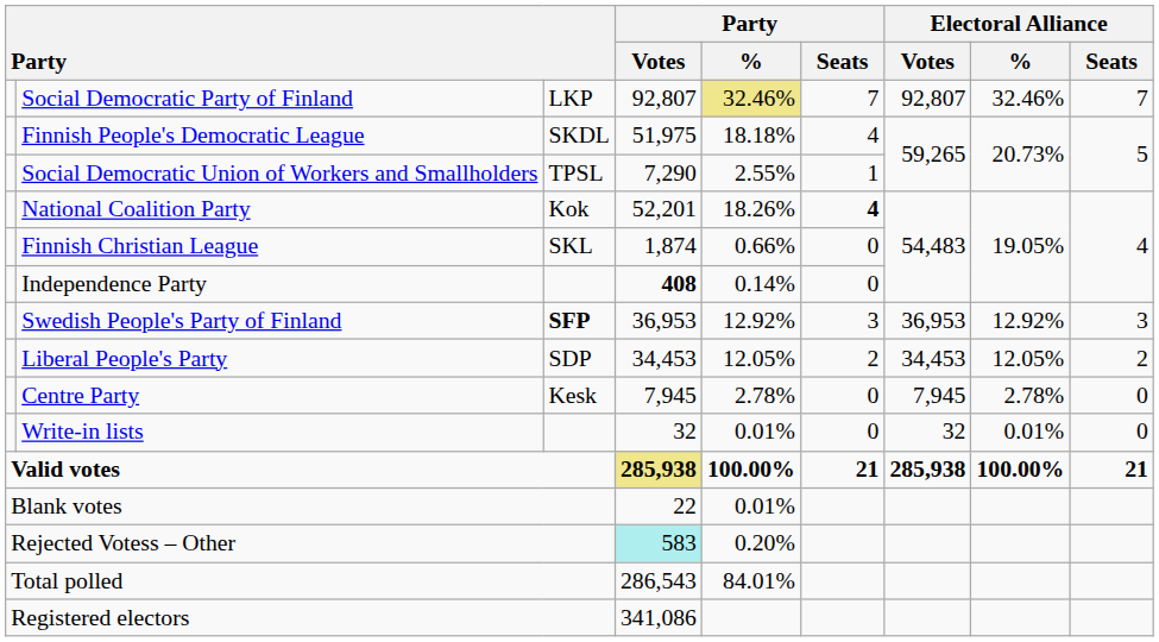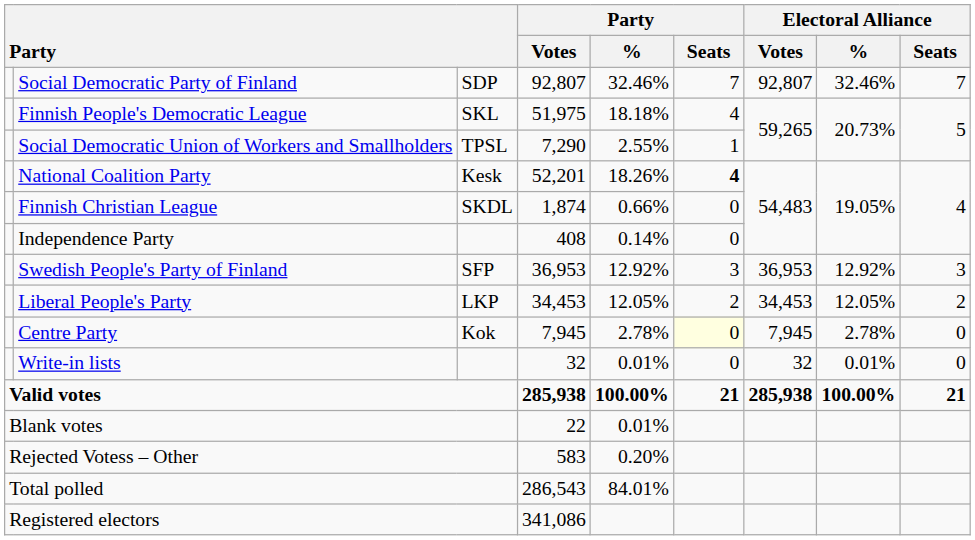 <table class="wikitable" border="1" style="text-align:right;">
 <tr>
 <th style="text-align:left;" valign=bottom rowspan=2 colspan=3>Party</th>
 <th colspan=3>Party</th>
 <th colspan=3>Electoral Alliance</th>
 </tr>
 <tr>
 <th align=center valign=bottom width="50">Votes</th>
 <th align=center valign=bottom width="50">%</th>
 <th align=center valign=bottom width="50">Seats</th>
 <th align=center valign=bottom width="50">Votes</th>
 <th align=center valign=bottom width="50">%</th>
 <th align=center valign=bottom width="50">Seats</th>
 </tr>
 <tr>
 <td></td>
 <td align=left style="white-space: nowrap;"><a href='#'>Social Democratic Party of Finland</a></td>
-<td align=left>LKP</td>
+<td align=left>SDP</td>
 <td>92,807</td>
-<td style="background: khaki;">32.46%</td>
+<td>32.46%</td>
 <td>7</td>
 <td>92,807</td>
 <td>32.46%</td>
 <td>7</td>
 </tr>
 <tr>
 <td></td>
 <td align=left><a href='#'>Finnish People's Democratic League</a></td>
-<td align=left>SKDL</td>
+<td align=left>SKL</td>
 <td>51,975</td>
 <td>18.18%</td>
 <td>4</td>
 <td rowspan=2>59,265</td>
 <td rowspan=2>20.73%</td>
 <td rowspan=2>5</td>
 </tr>
 <tr>
 <td></td>
 <td align=left><a href='#'>Social Democratic Union of Workers and Smallholders</a></td>
 <td align=left>TPSL</td>
 <td>7,290</td>
 <td>2.55%</td>
 <td>1</td>
 </tr>
 <tr>
 <td></td>
 <td align=left><a href='#'>National Coalition Party</a></td>
-<td align=left>Kok</td>
+<td align=left>Kesk</td>
 <td>52,201</td>
 <td>18.26%</td>
 <td><strong>4</strong></td>
 <td rowspan=3>54,483</td>
 <td rowspan=3>19.05%</td>
 <td rowspan=3>4</td>
 </tr>
 <tr>
 <td></td>
 <td align=left><a href='#'>Finnish Christian League</a></td>
-<td align=left>SKL</td>
+<td align=left>SKDL</td>
 <td>1,874</td>
 <td>0.66%</td>
 <td>0</td>
 </tr>
 <tr>
 <td></td>
 <td align=left>Independence Party</td>
 <td align=left></td>
-<td><strong>408</strong></td>
+<td>408</td>
 <td>0.14%</td>
 <td>0</td>
 </tr>
 <tr>
 <td></td>
 <td align=left><a href='#'>Swedish People's Party of Finland</a></td>
-<td align=left><strong>SFP</strong></td>
+<td align=left>SFP</td>
 <td>36,953</td>
 <td>12.92%</td>
 <td>3</td>
 <td>36,953</td>
 <td>12.92%</td>
 <td>3</td>
 </tr>
 <tr>
 <td></td>
 <td align=left><a href='#'>Liberal People's Party</a></td>
-<td align=left>SDP</td>
+<td align=left>LKP</td>
 <td>34,453</td>
 <td>12.05%</td>
 <td>2</td>
 <td>34,453</td>
 <td>12.05%</td>
 <td>2</td>
 </tr>
 <tr>
 <td></td>
 <td align=left><a href='#'>Centre Party</a></td>
-<td align=left>Kesk</td>
+<td align=left>Kok</td>
 <td>7,945</td>
 <td>2.78%</td>
-<td>0</td>
+<td style="background: lightyellow;">0</td>
 <td>7,945</td>
 <td>2.78%</td>
 <td>0</td>
 </tr>
 <tr>
 <td></td>
 <td align=left><a href='#'>Write-in lists</a></td>
 <td align=left></td>
 <td>32</td>
 <td>0.01%</td>
 <td>0</td>
 <td>32</td>
 <td>0.01%</td>
 <td>0</td>
 </tr>
 <tr style="font-weight:bold">
 <td align=left colspan=3>Valid votes</td>
-<td style="background: khaki;">285,938</td>
+<td>285,938</td>
 <td>100.00%</td>
 <td>21</td>
 <td>285,938</td>
 <td>100.00%</td>
 <td>21</td>
 </tr>
 <tr>
 <td align=left colspan=3>Blank votes</td>
 <td>22</td>
 <td>0.01%</td>
 <td></td>
 <td></td>
 <td></td>
 <td></td>
 </tr>
 <tr>
 <td align=left colspan=3>Rejected Votess – Other</td>
-<td style="background: paleturquoise;">583</td>
+<td>583</td>
 <td>0.20%</td>
 <td></td>
 <td></td>
 <td></td>
 <td></td>
 </tr>
 <tr>
 <td align=left colspan=3>Total polled</td>
 <td>286,543</td>
 <td>84.01%</td>
 <td></td>
 <td></td>
 <td></td>
 <td></td>
 </tr>
 <tr>
 <td align=left colspan=3>Registered electors</td>
 <td>341,086</td>
 <td></td>
 <td></td>
 <td></td>
 <td></td>
 <td></td>
 </tr>
 </table>
